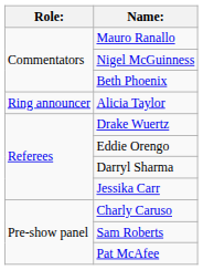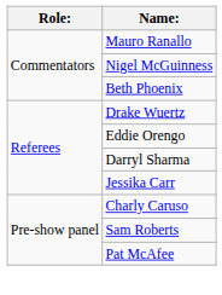 <table class=wikitable style="font-size:90%; margin: 0.5em 0 0.5em 1em; float: right; clear: right;">
 <tr>
 <th>Role:</th>
 <th>Name:</th>
 </tr>
 <tr>
 <td rowspan=3>Commentators</td>
 <td><a href='#'>Mauro Ranallo</a></td>
 </tr>
 <tr>
 <td><a href='#'>Nigel McGuinness</a></td>
 </tr>
 <tr>
 <td><a href='#'>Beth Phoenix</a></td>
-</tr>
-<tr>
-<td rowspan=1><a href='#'>Ring announcer</a></td>
-<td><a href='#'>Alicia Taylor</a></td>
 </tr>
 <tr>
 <td rowspan=4><a href='#'>Referees</a></td>
 <td><a href='#'>Drake Wuertz</a></td>
 </tr>
 <tr>
 <td>Eddie Orengo</td>
 </tr>
 <tr>
 <td>Darryl Sharma</td>
 </tr>
 <tr>
 <td><a href='#'>Jessika Carr</a></td>
 </tr>
 <tr>
 <td rowspan=3>Pre-show panel</td>
 <td><a href='#'>Charly Caruso</a></td>
 </tr>
 <tr>
 <td><a href='#'>Sam Roberts</a></td>
 </tr>
 <tr>
 <td><a href='#'>Pat McAfee</a></td>
 </tr>
 </table>
